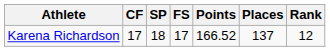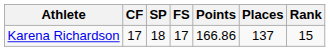 <table class="wikitable" border="1" style="font-size:90%">
 <tr>
 <th>Athlete</th>
 <th>CF</th>
 <th>SP</th>
 <th>FS</th>
 <th>Points</th>
 <th>Places</th>
 <th>Rank</th>
 </tr>
 <tr align=center>
 <td align=left><a href='#'>Karena Richardson</a></td>
 <td>17</td>
 <td>18</td>
 <td>17</td>
-<td>166.52</td>
+<td>166.86</td>
 <td>137</td>
-<td>12</td>
+<td>15</td>
 </tr>
 </table>
